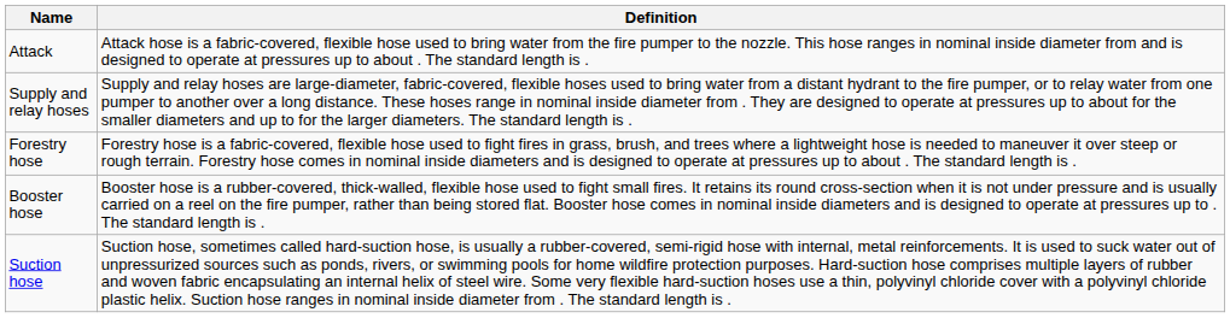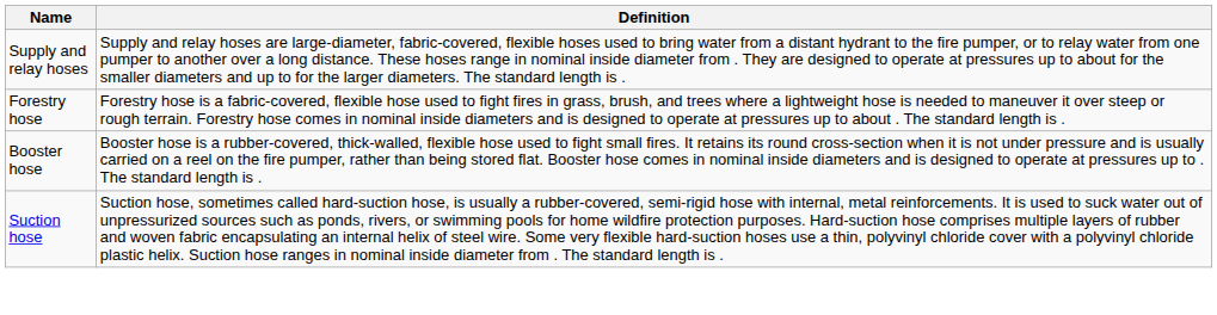 <table class="wikitable">
 <tr>
 <th>Name</th>
 <th>Definition</th>
-</tr>
-<tr>
-<td>Attack</td>
-<td>Attack hose is a fabric-covered, flexible hose used to bring water from the fire pumper to the nozzle. This hose ranges in nominal inside diameter from  and is designed to operate at pressures up to about . The standard length is .</td>
 </tr>
 <tr>
 <td>Supply and relay hoses</td>
 <td>Supply and relay hoses are large-diameter, fabric-covered, flexible hoses used to bring water from a distant hydrant to the fire pumper, or to relay water from one pumper to another over a long distance. These hoses range in nominal inside diameter from . They are designed to operate at pressures up to about  for the smaller diameters and up to  for the larger diameters. The standard length is .</td>
 </tr>
 <tr>
 <td>Forestry hose</td>
 <td>Forestry hose is a fabric-covered, flexible hose used to fight fires in grass, brush, and trees where a lightweight hose is needed to maneuver it over steep or rough terrain. Forestry hose comes in  nominal inside diameters and is designed to operate at pressures up to about . The standard length is .</td>
 </tr>
 <tr>
 <td>Booster hose</td>
 <td>Booster hose is a rubber-covered, thick-walled, flexible hose used to fight small fires. It retains its round cross-section when it is not under pressure and is usually carried on a reel on the fire pumper, rather than being stored flat. Booster hose comes in  nominal inside diameters and is designed to operate at pressures up to . The standard length is .</td>
 </tr>
 <tr>
 <td><a href='#'>Suction hose</a></td>
 <td>Suction hose, sometimes called hard-suction hose, is usually a rubber-covered, semi-rigid hose with internal, metal reinforcements. It is used to suck water out of unpressurized sources such as ponds, rivers, or swimming pools for home wildfire protection purposes.  Hard-suction hose comprises multiple layers of rubber and woven fabric encapsulating an internal helix of steel wire. Some very flexible hard-suction hoses use a thin, polyvinyl chloride cover with a polyvinyl chloride plastic helix. Suction hose ranges in nominal inside diameter from . The standard length is .</td>
 </tr>
 </table>
